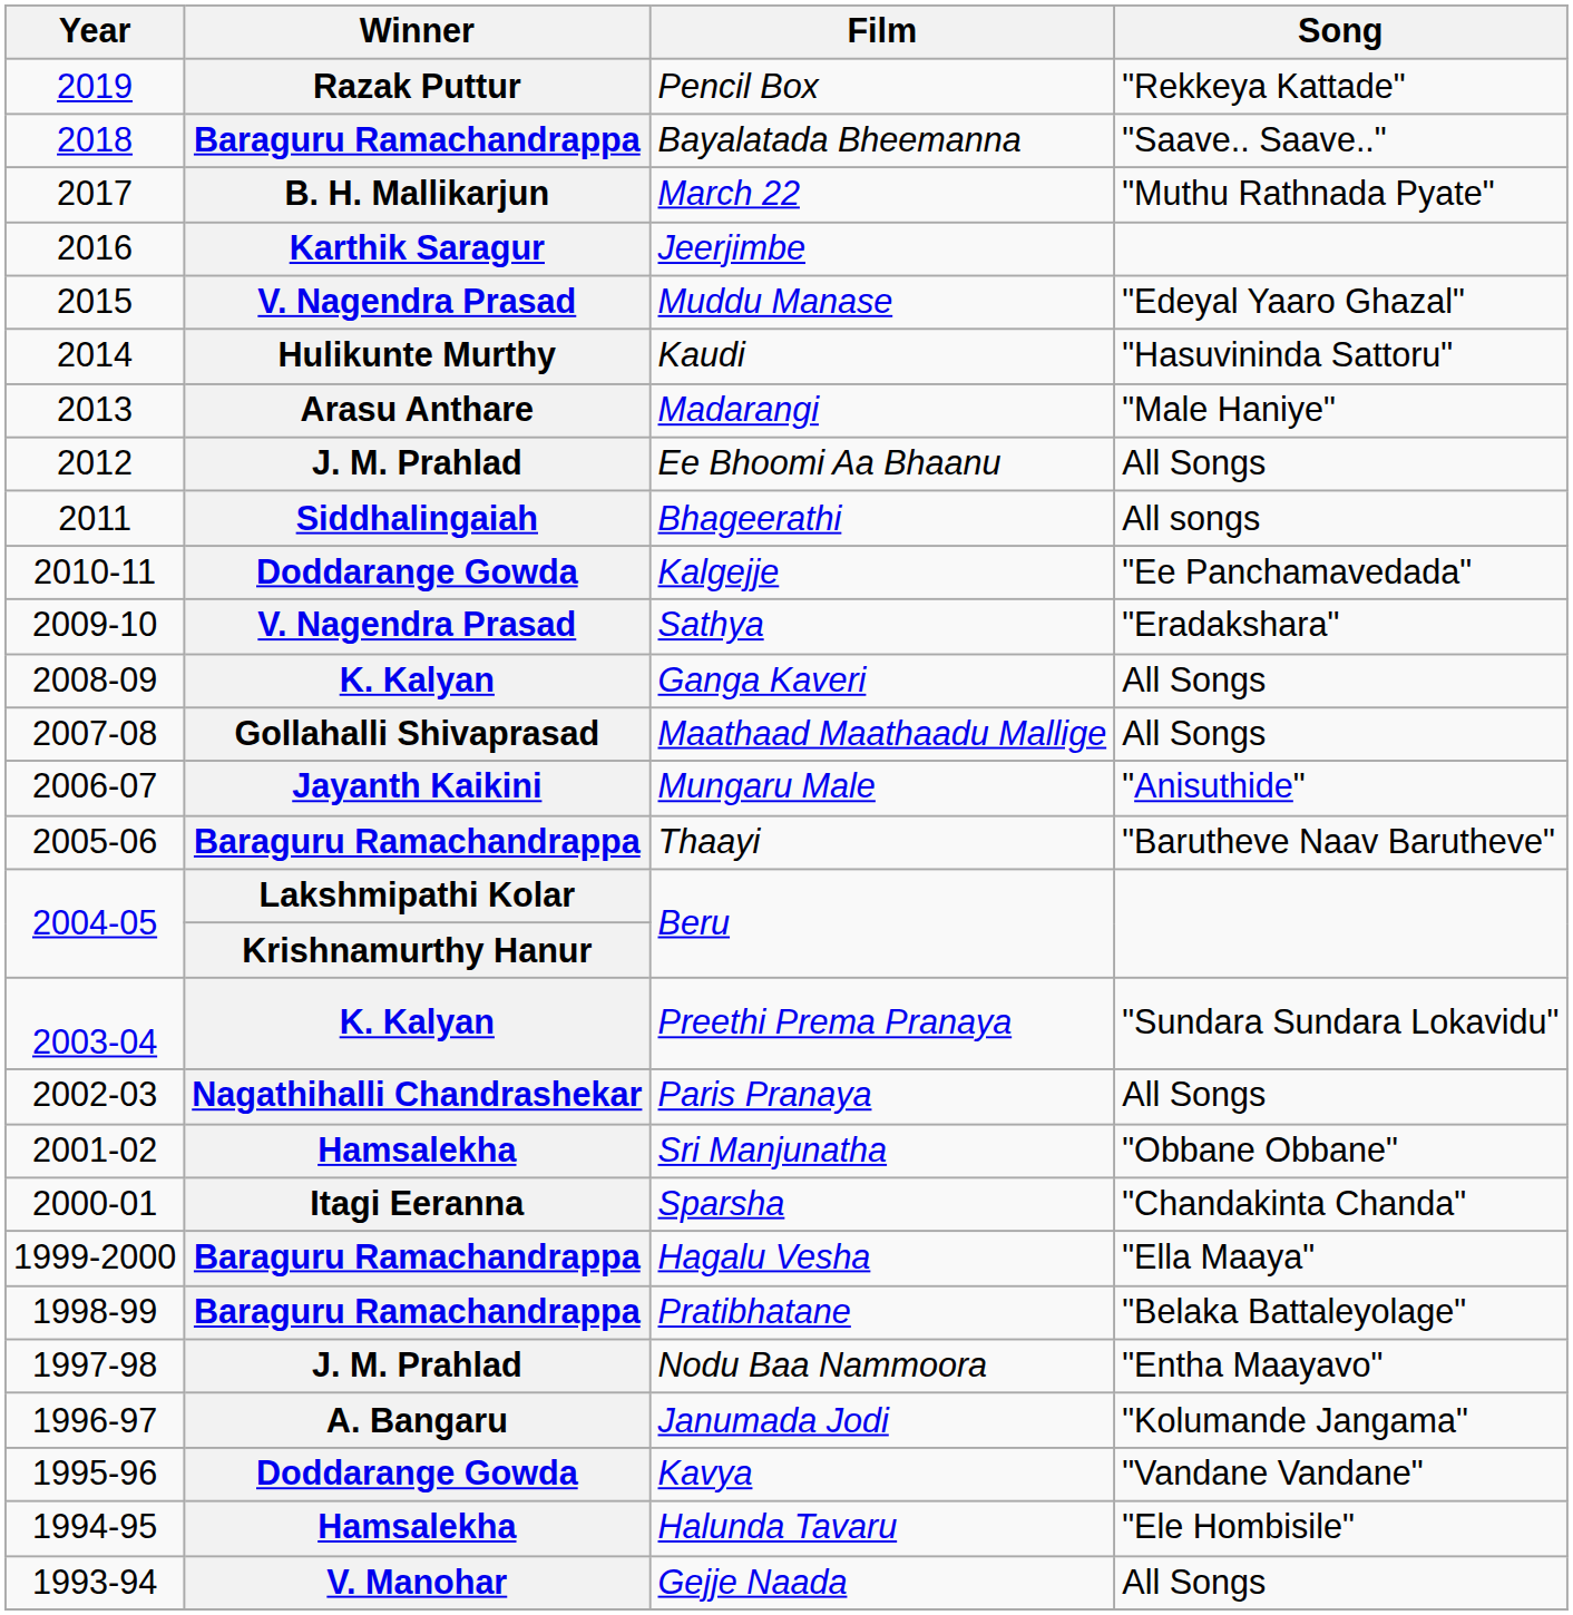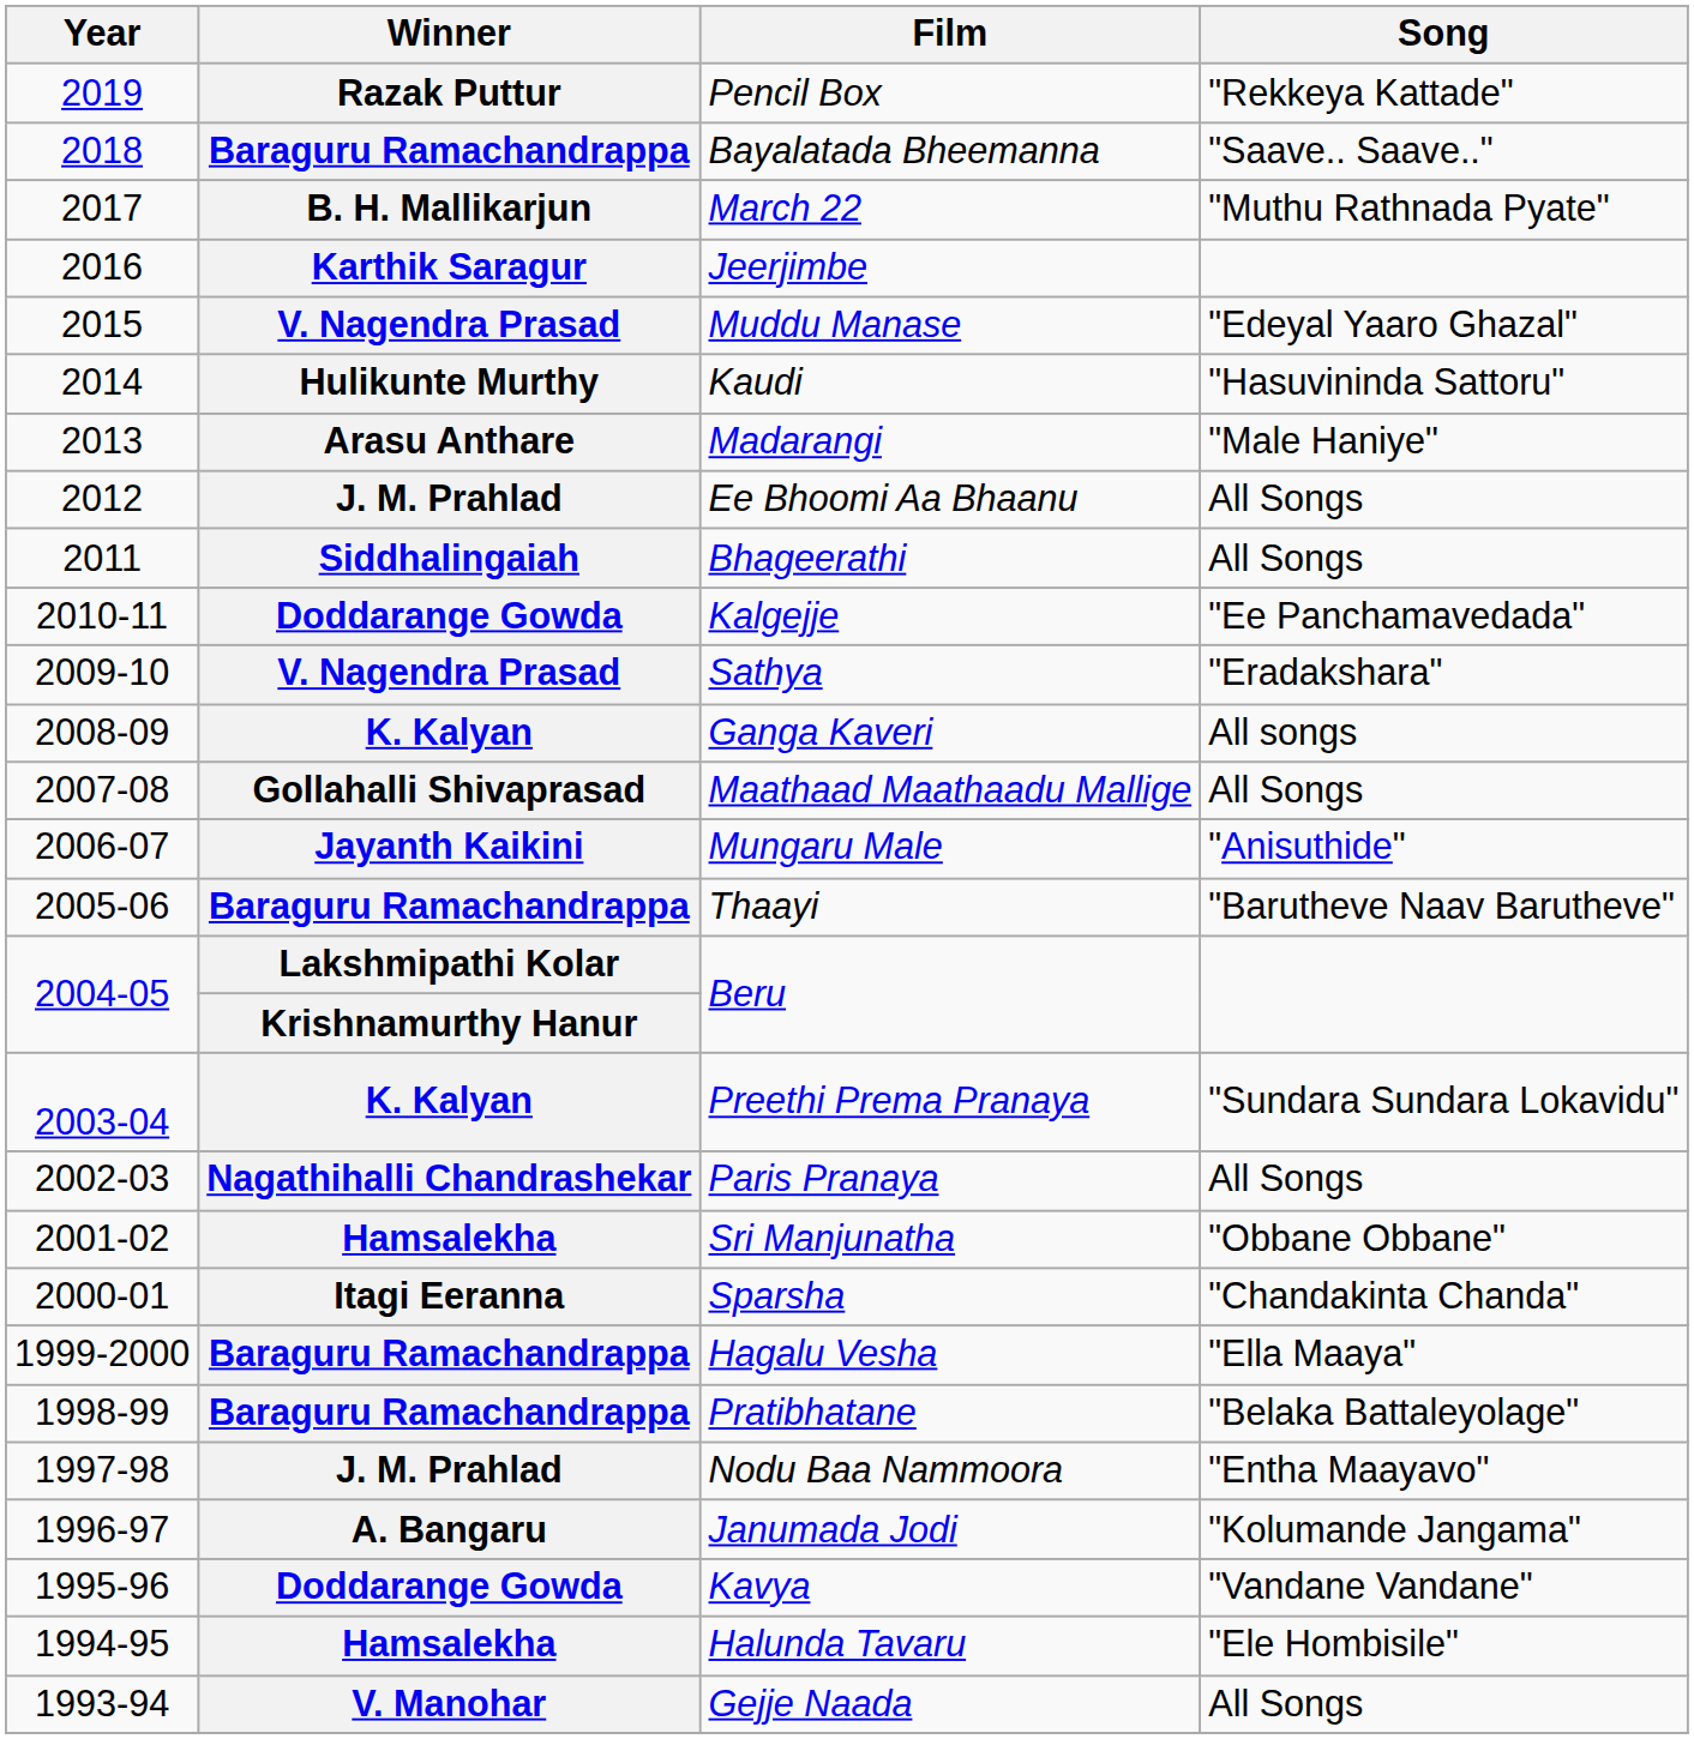 <table class="wikitable sortable">
 <tr>
 <th>Year</th>
 <th>Winner</th>
 <th>Film</th>
 <th>Song</th>
 </tr>
 <tr>
 <td style="text-align:center;"><a href='#'>2019</a></td>
 <th scope="row">Razak Puttur</th>
 <td><em>Pencil Box</em></td>
 <td>"Rekkeya Kattade"</td>
 </tr>
 <tr>
 <td style="text-align:center;"><a href='#'>2018</a></td>
 <th scope="row"><a href='#'>Baraguru Ramachandrappa</a></th>
 <td><em>Bayalatada Bheemanna</em></td>
 <td>"Saave.. Saave.."</td>
 </tr>
 <tr>
 <td style="text-align:center;">2017</td>
 <th scope="row">B. H. Mallikarjun </th>
 <td><em><a href='#'>March 22</a></em></td>
 <td>"Muthu Rathnada Pyate"</td>
 </tr>
 <tr>
 <td style="text-align:center;">2016</td>
 <th scope="row"><a href='#'>Karthik Saragur</a></th>
 <td><em><a href='#'>Jeerjimbe</a></em></td>
 <td></td>
 </tr>
 <tr>
 <td style="text-align:center;">2015</td>
 <th scope="row"><a href='#'>V. Nagendra Prasad</a></th>
 <td><em><a href='#'>Muddu Manase</a></em></td>
 <td>"Edeyal Yaaro Ghazal"</td>
 </tr>
 <tr>
 <td style="text-align:center;">2014</td>
 <th scope="row">Hulikunte Murthy</th>
 <td><em>Kaudi</em></td>
 <td>"Hasuvininda Sattoru"</td>
 </tr>
 <tr>
 <td style="text-align:center;">2013</td>
 <th scope="row">Arasu Anthare</th>
 <td><em><a href='#'>Madarangi</a></em></td>
 <td>"Male Haniye"</td>
 </tr>
 <tr>
 <td style="text-align:center;">2012</td>
 <th scope="row">J. M. Prahlad</th>
 <td><em>Ee Bhoomi Aa Bhaanu</em></td>
 <td>All Songs</td>
 </tr>
 <tr>
 <td style="text-align:center;">2011</td>
 <th scope="row"><a href='#'>Siddhalingaiah</a></th>
 <td><em><a href='#'>Bhageerathi</a></em></td>
-<td>All songs</td>
+<td>All Songs</td>
 </tr>
 <tr>
 <td style="text-align:center;">2010-11</td>
 <th scope="row"><a href='#'>Doddarange Gowda</a></th>
 <td><em><a href='#'>Kalgejje</a></em></td>
 <td>"Ee Panchamavedada"</td>
 </tr>
 <tr>
 <td style="text-align:center;">2009-10</td>
 <th scope="row"><a href='#'>V. Nagendra Prasad</a></th>
 <td><em><a href='#'>Sathya</a></em></td>
 <td>"Eradakshara"</td>
 </tr>
 <tr>
 <td style="text-align:center;">2008-09</td>
 <th scope="row"><a href='#'>K. Kalyan</a></th>
 <td><em><a href='#'>Ganga Kaveri</a></em></td>
-<td>All Songs</td>
+<td>All songs</td>
 </tr>
 <tr>
 <td style="text-align:center;">2007-08</td>
 <th scope="row">Gollahalli Shivaprasad </th>
 <td><em><a href='#'>Maathaad Maathaadu Mallige</a></em></td>
 <td>All Songs</td>
 </tr>
 <tr>
 <td style="text-align:center;">2006-07</td>
 <th scope="row"><a href='#'>Jayanth Kaikini</a></th>
 <td><em><a href='#'>Mungaru Male</a></em></td>
 <td>"<a href='#'>Anisuthide</a>"</td>
 </tr>
 <tr>
 <td style="text-align:center;">2005-06</td>
 <th scope="row"><a href='#'>Baraguru Ramachandrappa</a></th>
 <td><em>Thaayi</em></td>
 <td>"Barutheve Naav Barutheve"</td>
 </tr>
 <tr>
 <td align="center" rowspan="2"><a href='#'>2004-05</a></td>
 <th scope="row">Lakshmipathi Kolar</th>
 <td rowspan="2"><em><a href='#'>Beru</a></em></td>
 </tr>
 <tr>
 <th scope="row">Krishnamurthy Hanur</th>
 </tr>
 <tr>
 <td style="text-align:center;"><br><a href='#'>2003-04</a></td>
 <th scope="row"><a href='#'>K. Kalyan</a></th>
 <td><em><a href='#'>Preethi Prema Pranaya</a></em></td>
 <td>"Sundara Sundara Lokavidu"</td>
 </tr>
 <tr>
 <td style="text-align:center;">2002-03</td>
 <th scope="row"><a href='#'>Nagathihalli Chandrashekar</a></th>
 <td><em><a href='#'>Paris Pranaya</a></em></td>
 <td>All Songs</td>
 </tr>
 <tr>
 <td style="text-align:center;">2001-02</td>
 <th scope="row"><a href='#'>Hamsalekha</a></th>
 <td><em><a href='#'>Sri Manjunatha</a></em></td>
 <td>"Obbane Obbane"</td>
 </tr>
 <tr>
 <td style="text-align:center;">2000-01</td>
 <th scope="row">Itagi Eeranna </th>
 <td><em><a href='#'>Sparsha</a></em></td>
 <td>"Chandakinta Chanda"</td>
 </tr>
 <tr>
 <td style="text-align:center;">1999-2000</td>
 <th scope="row"><a href='#'>Baraguru Ramachandrappa</a></th>
 <td><em><a href='#'>Hagalu Vesha</a></em></td>
 <td>"Ella Maaya"</td>
 </tr>
 <tr>
 <td style="text-align:center;">1998-99</td>
 <th scope="row"><a href='#'>Baraguru Ramachandrappa</a></th>
 <td><em><a href='#'>Pratibhatane</a></em></td>
 <td>"Belaka Battaleyolage"</td>
 </tr>
 <tr>
 <td style="text-align:center;">1997-98</td>
 <th scope="row">J. M. Prahlad </th>
 <td><em>Nodu Baa Nammoora</em></td>
 <td>"Entha Maayavo"</td>
 </tr>
 <tr>
 <td style="text-align:center;">1996-97</td>
 <th scope="row">A. Bangaru </th>
 <td><em><a href='#'>Janumada Jodi</a></em></td>
 <td>"Kolumande Jangama"</td>
 </tr>
 <tr>
 <td style="text-align:center;">1995-96</td>
 <th scope="row"><a href='#'>Doddarange Gowda</a></th>
 <td><em><a href='#'>Kavya</a></em></td>
 <td>"Vandane Vandane"</td>
 </tr>
 <tr>
 <td style="text-align:center;">1994-95</td>
 <th scope="row"><a href='#'>Hamsalekha</a></th>
 <td><em><a href='#'>Halunda Tavaru</a></em></td>
 <td>"Ele Hombisile"</td>
 </tr>
 <tr>
 <td style="text-align:center;">1993-94</td>
 <th scope="row"><a href='#'>V. Manohar</a></th>
 <td><em><a href='#'>Gejje Naada</a></em></td>
 <td>All Songs</td>
 </tr>
 <tr>
 </tr>
 </table>
